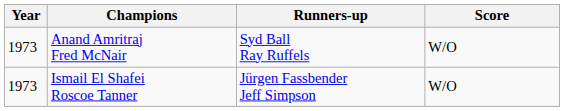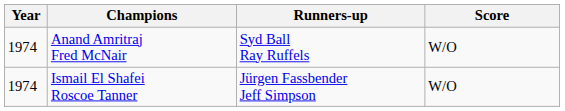 <table class="wikitable">
 <tr>
 <th style="width:40px">Year</th>
 <th style="width:200px">Champions</th>
 <th style="width:200px">Runners-up</th>
 <th style="width:140px" class="unsortable">Score</th>
 </tr>
 <tr>
-<td>1973</td>
+<td>1974</td>
 <td> <a href='#'>Anand Amritraj</a><br> <a href='#'>Fred McNair</a></td>
 <td> <a href='#'>Syd Ball</a><br> <a href='#'>Ray Ruffels</a></td>
 <td>W/O</td>
 </tr>
 <tr>
-<td>1973</td>
+<td>1974</td>
 <td> <a href='#'>Ismail El Shafei</a><br> <a href='#'>Roscoe Tanner</a></td>
 <td> <a href='#'>Jürgen Fassbender</a><br> <a href='#'>Jeff Simpson</a></td>
 <td>W/O</td>
 </tr>
 </table>
